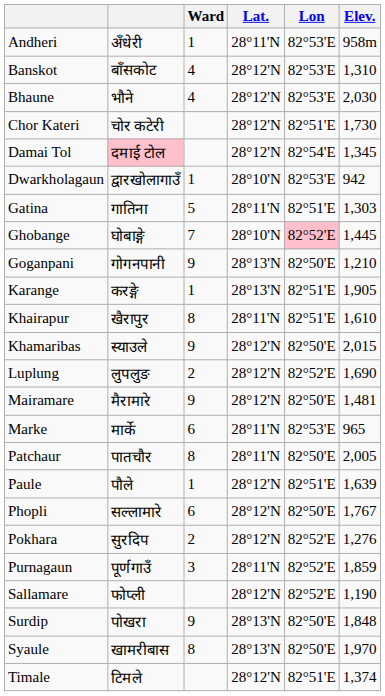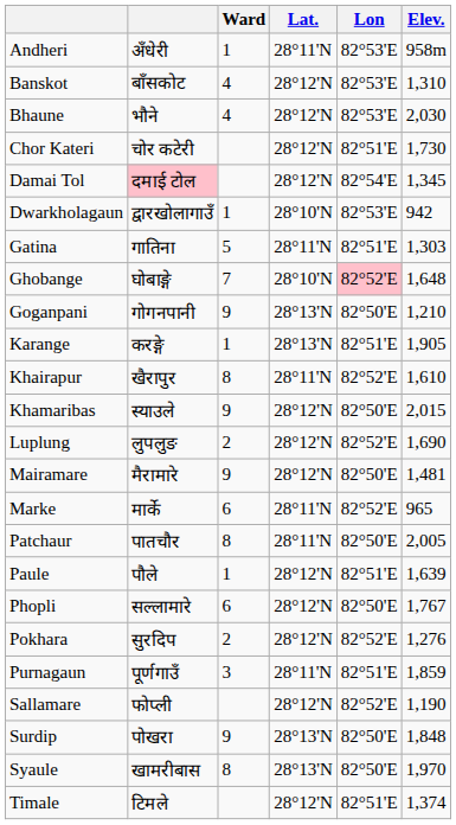 <table class="wikitable">
 <tr>
 <th></th>
 <th></th>
 <th>Ward</th>
 <th><a href='#'>Lat.</a></th>
 <th><a href='#'>Lon</a></th>
 <th><a href='#'>Elev.</a></th>
 </tr>
 <tr>
 <td>Andheri</td>
 <td>अँधेरी</td>
 <td>1</td>
 <td>28°11'N</td>
 <td>82°53'E</td>
 <td> 958m</td>
 </tr>
 <tr>
 <td>Banskot</td>
 <td>बाँसकोट</td>
 <td>4</td>
 <td>28°12'N</td>
 <td>82°53'E</td>
 <td>1,310</td>
 </tr>
 <tr>
 <td>Bhaune</td>
 <td>भौने</td>
 <td>4</td>
 <td>28°12'N</td>
 <td>82°53'E</td>
 <td>2,030</td>
 </tr>
 <tr>
 <td>Chor Kateri</td>
 <td>चोर कटेरी</td>
 <td></td>
 <td>28°12'N</td>
 <td>82°51'E</td>
 <td>1,730</td>
 </tr>
 <tr>
 <td>Damai Tol</td>
 <td style="background: pink;">दमाई टोल</td>
 <td></td>
 <td>28°12'N</td>
 <td>82°54'E</td>
 <td>1,345</td>
 </tr>
 <tr>
 <td>Dwarkholagaun</td>
 <td>द्वारखोलागाउँ</td>
 <td>1</td>
 <td>28°10'N</td>
 <td>82°53'E</td>
 <td> 942</td>
 </tr>
 <tr>
 <td>Gatina</td>
 <td>गातिना</td>
 <td>5</td>
 <td>28°11'N</td>
 <td>82°51'E</td>
 <td>1,303</td>
 </tr>
 <tr>
 <td>Ghobange</td>
 <td>घोबाङ्गे</td>
 <td>7</td>
 <td>28°10'N</td>
 <td style="background: pink;">82°52'E</td>
-<td>1,445</td>
+<td>1,648</td>
 </tr>
 <tr>
 <td>Goganpani</td>
 <td>गोगनपानी</td>
 <td>9</td>
 <td>28°13'N</td>
 <td>82°50'E</td>
 <td>1,210</td>
 </tr>
 <tr>
 <td>Karange</td>
 <td>करङ्गे</td>
 <td>1</td>
 <td>28°13'N</td>
 <td>82°51'E</td>
 <td>1,905</td>
 </tr>
 <tr>
 <td>Khairapur</td>
 <td>खैरापुर</td>
 <td>8</td>
 <td>28°11'N</td>
-<td>82°51'E</td>
+<td>82°52'E</td>
 <td>1,610</td>
 </tr>
 <tr>
 <td>Khamaribas</td>
 <td>स्याउले</td>
 <td>9</td>
 <td>28°12'N</td>
 <td>82°50'E</td>
 <td>2,015</td>
 </tr>
 <tr>
 <td>Luplung</td>
 <td>लुपलुङ</td>
 <td>2</td>
 <td>28°12'N</td>
 <td>82°52'E</td>
 <td>1,690</td>
 </tr>
 <tr>
 <td>Mairamare</td>
 <td>मैरामारे</td>
 <td>9</td>
 <td>28°12'N</td>
 <td>82°50'E</td>
 <td>1,481</td>
 </tr>
 <tr>
 <td>Marke</td>
 <td>मार्के</td>
 <td>6</td>
 <td>28°11'N</td>
-<td>82°53'E</td>
+<td>82°52'E</td>
 <td> 965</td>
 </tr>
 <tr>
 <td>Patchaur</td>
 <td>पातचौर</td>
 <td>8</td>
 <td>28°11'N</td>
 <td>82°50'E</td>
 <td>2,005</td>
 </tr>
 <tr>
 <td>Paule</td>
 <td>पौले</td>
 <td>1</td>
 <td>28°12'N</td>
 <td>82°51'E</td>
 <td>1,639</td>
 </tr>
 <tr>
 <td>Phopli</td>
 <td>सल्लामारे</td>
 <td>6</td>
 <td>28°12'N</td>
 <td>82°50'E</td>
 <td>1,767</td>
 </tr>
 <tr>
 <td>Pokhara</td>
 <td>सुरदिप</td>
 <td>2</td>
 <td>28°12'N</td>
 <td>82°52'E</td>
 <td>1,276</td>
 </tr>
 <tr>
 <td>Purnagaun</td>
 <td>पूर्णगाउँ</td>
 <td>3</td>
 <td>28°11'N</td>
-<td>82°52'E</td>
+<td>82°51'E</td>
 <td>1,859</td>
 </tr>
 <tr>
 <td>Sallamare</td>
 <td>फोप्ली</td>
 <td></td>
 <td>28°12'N</td>
 <td>82°52'E</td>
 <td>1,190</td>
 </tr>
 <tr>
 <td>Surdip</td>
 <td>पोखरा</td>
 <td>9</td>
 <td>28°13'N</td>
 <td>82°50'E</td>
 <td>1,848</td>
 </tr>
 <tr>
 <td>Syaule</td>
 <td>खामरीबास</td>
 <td>8</td>
 <td>28°13'N</td>
 <td>82°50'E</td>
 <td>1,970</td>
 </tr>
 <tr>
 <td>Timale</td>
 <td>टिमले</td>
 <td></td>
 <td>28°12'N</td>
 <td>82°51'E</td>
 <td>1,374</td>
 </tr>
 </table>
